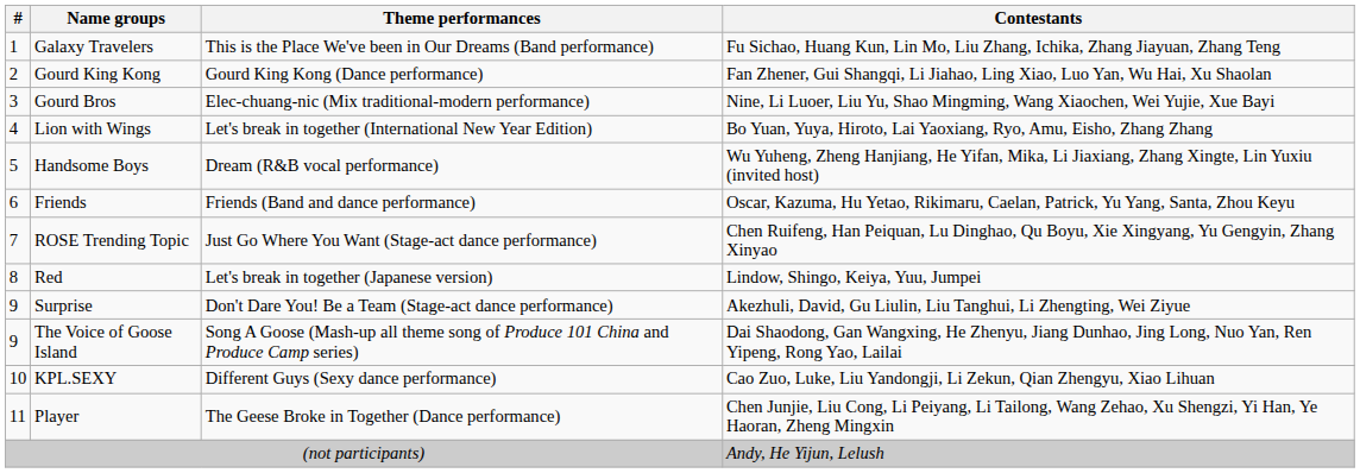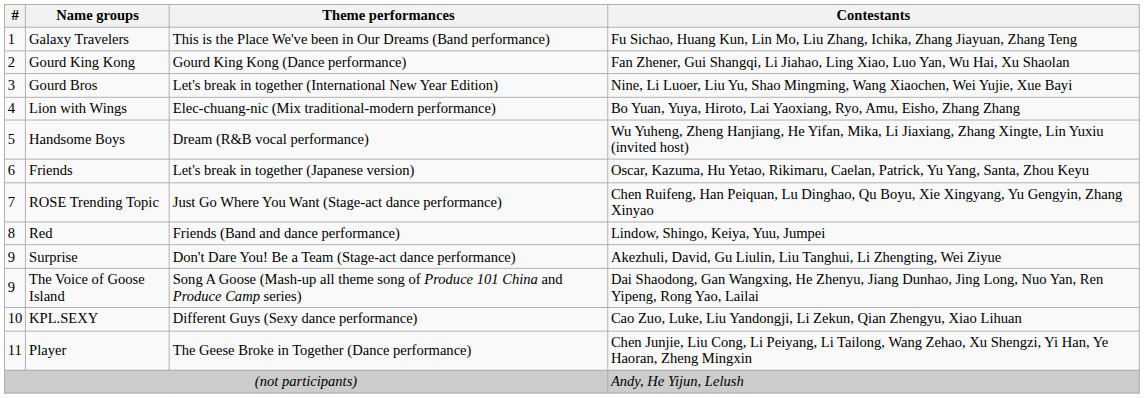 <table class="wikitable">
 <tr>
 <th>#</th>
 <th>Name groups</th>
 <th>Theme performances</th>
 <th>Contestants</th>
 </tr>
 <tr>
 <td>1</td>
 <td>Galaxy Travelers</td>
 <td>This is the Place We've been in Our Dreams (Band performance)</td>
 <td>Fu Sichao, Huang Kun, Lin Mo, Liu Zhang, Ichika, Zhang Jiayuan, Zhang Teng</td>
 </tr>
 <tr>
 <td>2</td>
 <td>Gourd King Kong</td>
 <td>Gourd King Kong (Dance performance)</td>
 <td>Fan Zhener, Gui Shangqi, Li Jiahao, Ling Xiao, Luo Yan, Wu Hai, Xu Shaolan</td>
 </tr>
 <tr>
 <td>3</td>
 <td>Gourd Bros</td>
-<td>Elec-chuang-nic (Mix traditional-modern performance)</td>
+<td>Let's break in together (International New Year Edition)</td>
 <td>Nine, Li Luoer, Liu Yu, Shao Mingming, Wang Xiaochen, Wei Yujie, Xue Bayi</td>
 </tr>
 <tr>
 <td>4</td>
 <td>Lion with Wings</td>
-<td>Let's break in together (International New Year Edition)</td>
+<td>Elec-chuang-nic (Mix traditional-modern performance)</td>
 <td>Bo Yuan, Yuya, Hiroto, Lai Yaoxiang, Ryo, Amu, Eisho, Zhang Zhang</td>
 </tr>
 <tr>
 <td>5</td>
 <td>Handsome Boys</td>
 <td>Dream (R&B vocal performance)</td>
 <td>Wu Yuheng, Zheng Hanjiang, He Yifan, Mika, Li Jiaxiang, Zhang Xingte, Lin Yuxiu (invited host)</td>
 </tr>
 <tr>
 <td>6</td>
 <td>Friends</td>
-<td>Friends (Band and dance performance)</td>
+<td>Let's break in together (Japanese version)</td>
 <td>Oscar, Kazuma, Hu Yetao, Rikimaru, Caelan, Patrick, Yu Yang, Santa, Zhou Keyu</td>
 </tr>
 <tr>
 <td>7</td>
 <td>ROSE Trending Topic</td>
 <td>Just Go Where You Want (Stage-act dance performance)</td>
 <td>Chen Ruifeng, Han Peiquan, Lu Dinghao, Qu Boyu, Xie Xingyang, Yu Gengyin, Zhang Xinyao</td>
 </tr>
 <tr>
 <td>8</td>
 <td>Red</td>
-<td>Let's break in together (Japanese version)</td>
+<td>Friends (Band and dance performance)</td>
 <td>Lindow, Shingo, Keiya, Yuu, Jumpei</td>
 </tr>
 <tr>
 <td>9</td>
 <td>Surprise</td>
 <td>Don't Dare You! Be a Team (Stage-act dance performance)</td>
 <td>Akezhuli, David, Gu Liulin, Liu Tanghui, Li Zhengting, Wei Ziyue</td>
 </tr>
 <tr>
 <td>9</td>
 <td>The Voice of Goose Island</td>
 <td>Song A Goose (Mash-up all theme song of <em>Produce 101 China</em> and <em>Produce Camp</em> series)</td>
 <td>Dai Shaodong, Gan Wangxing, He Zhenyu, Jiang Dunhao, Jing Long, Nuo Yan, Ren Yipeng, Rong Yao, Lailai</td>
 </tr>
 <tr>
 <td>10</td>
 <td>KPL.SEXY</td>
 <td>Different Guys (Sexy dance performance)</td>
 <td>Cao Zuo, Luke, Liu Yandongji, Li Zekun, Qian Zhengyu, Xiao Lihuan</td>
 </tr>
 <tr>
 <td>11</td>
 <td>Player</td>
 <td>The Geese Broke in Together (Dance performance)</td>
 <td>Chen Junjie, Liu Cong, Li Peiyang, Li Tailong, Wang Zehao, Xu Shengzi, Yi Han, Ye Haoran, Zheng Mingxin</td>
 </tr>
 <tr>
 <td style="background:#CCCCCC; text-align:center;" colspan="3"><em>(not participants)</em></td>
 <td style="background:#CCCCCC"><em>Andy, He Yijun, Lelush</em></td>
 </tr>
 </table>
